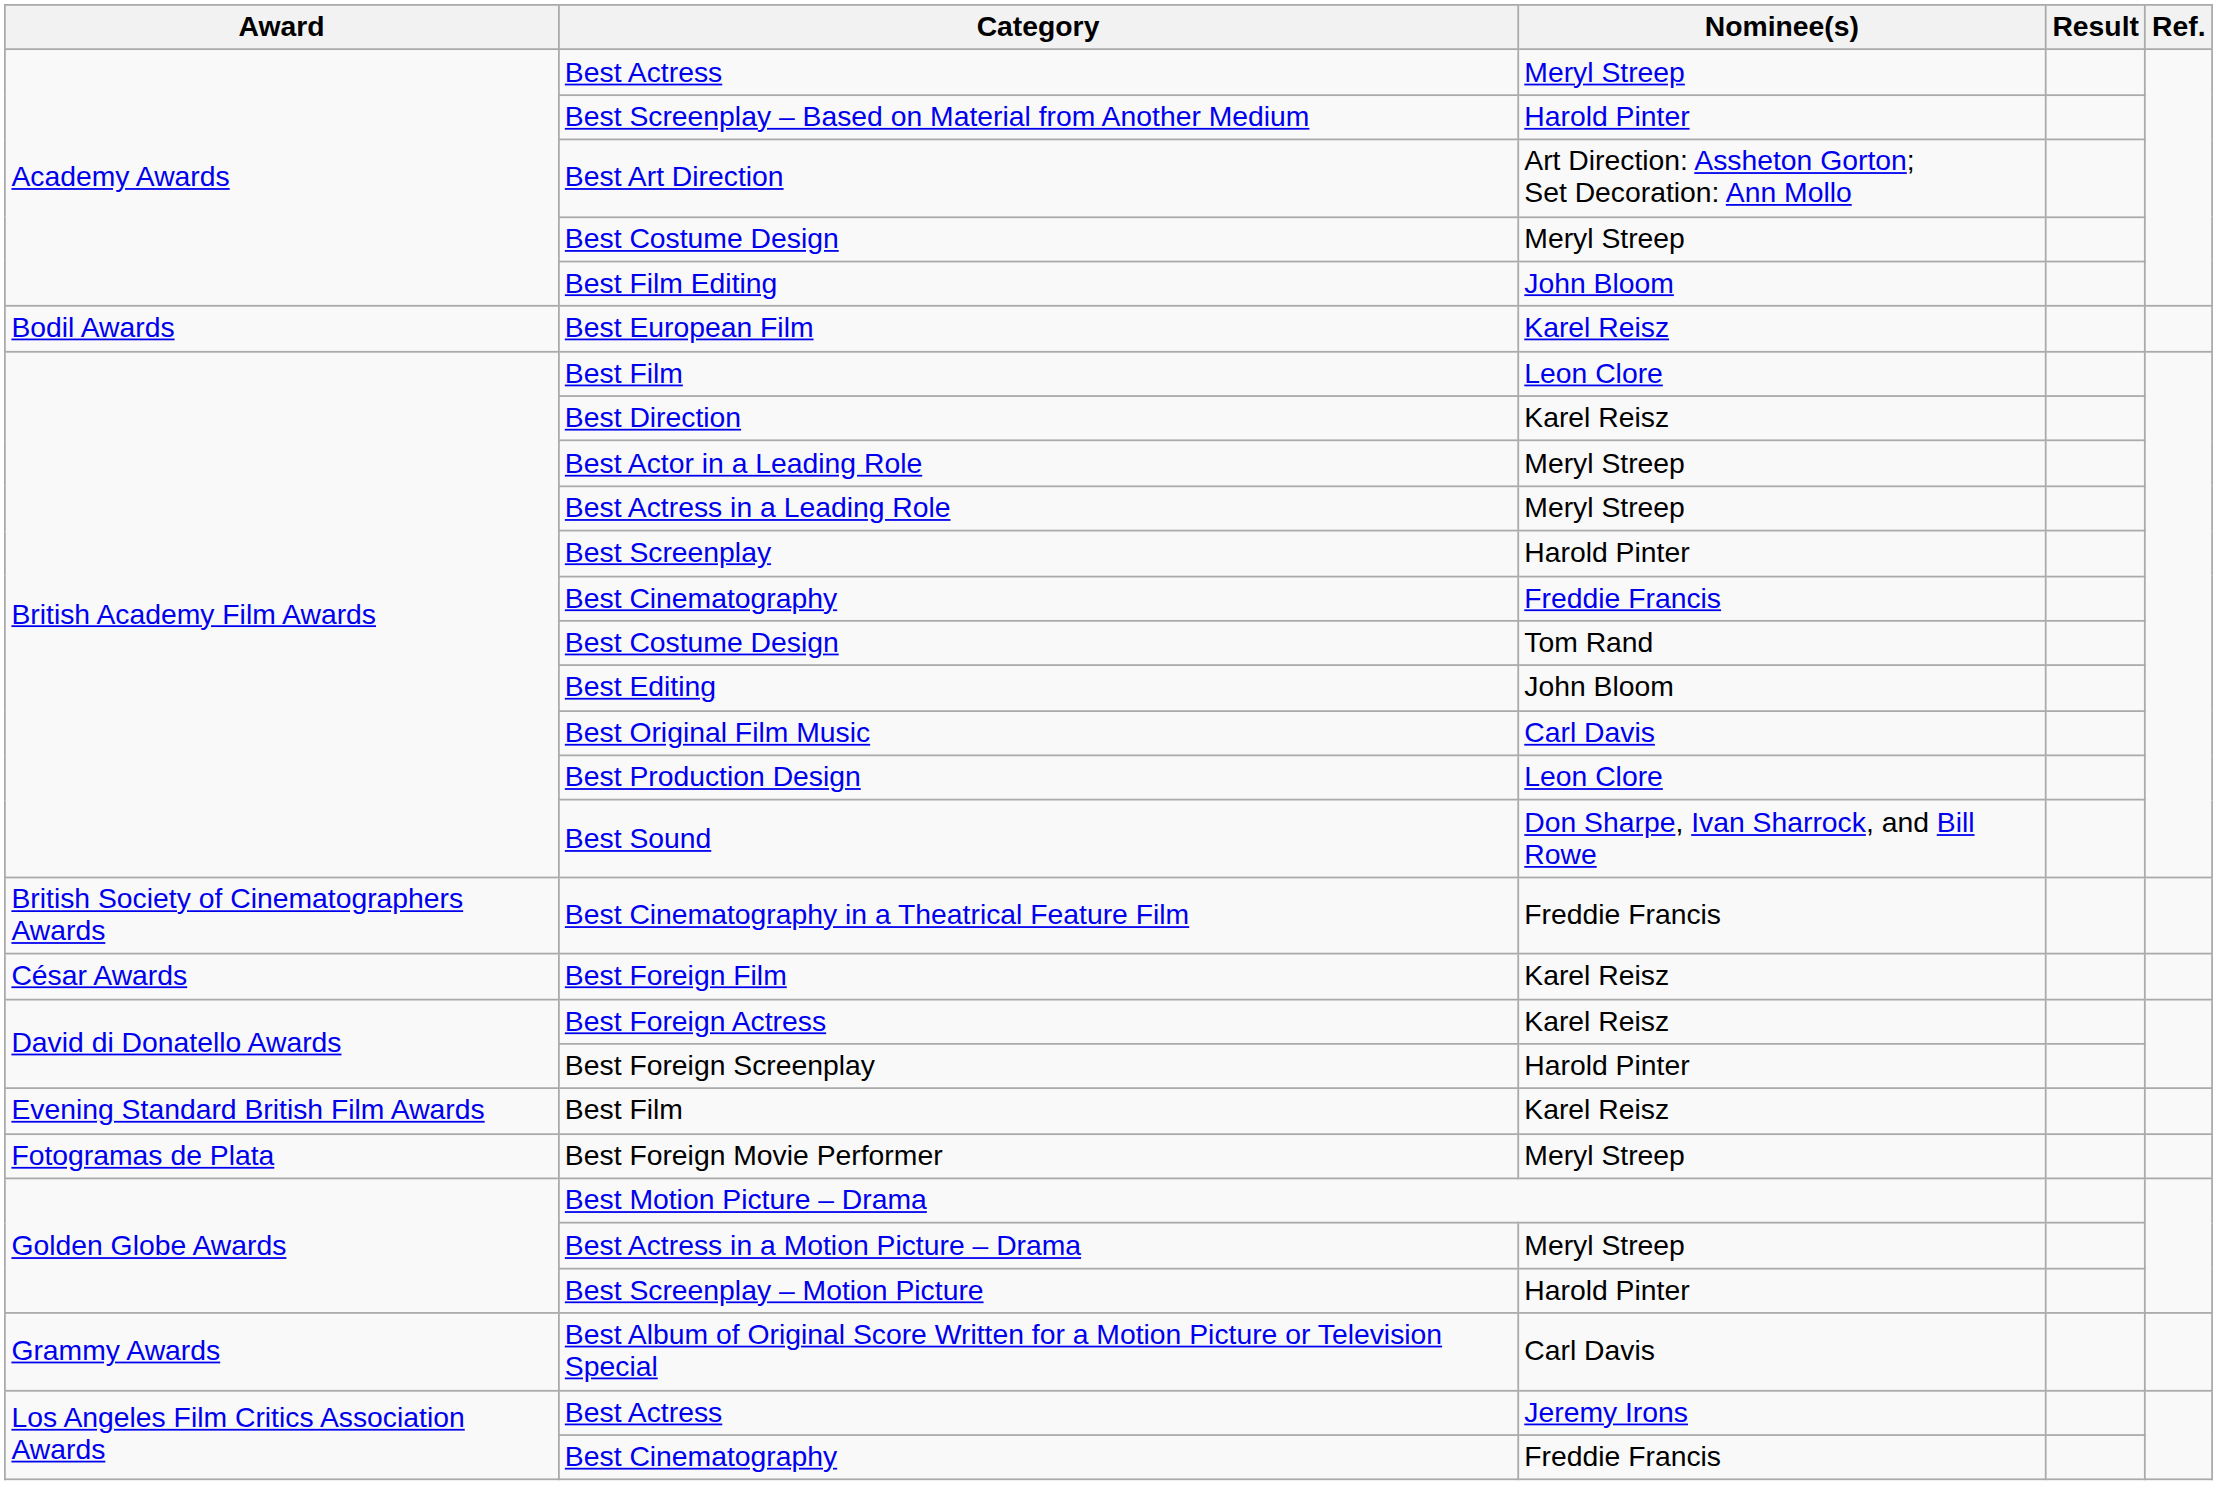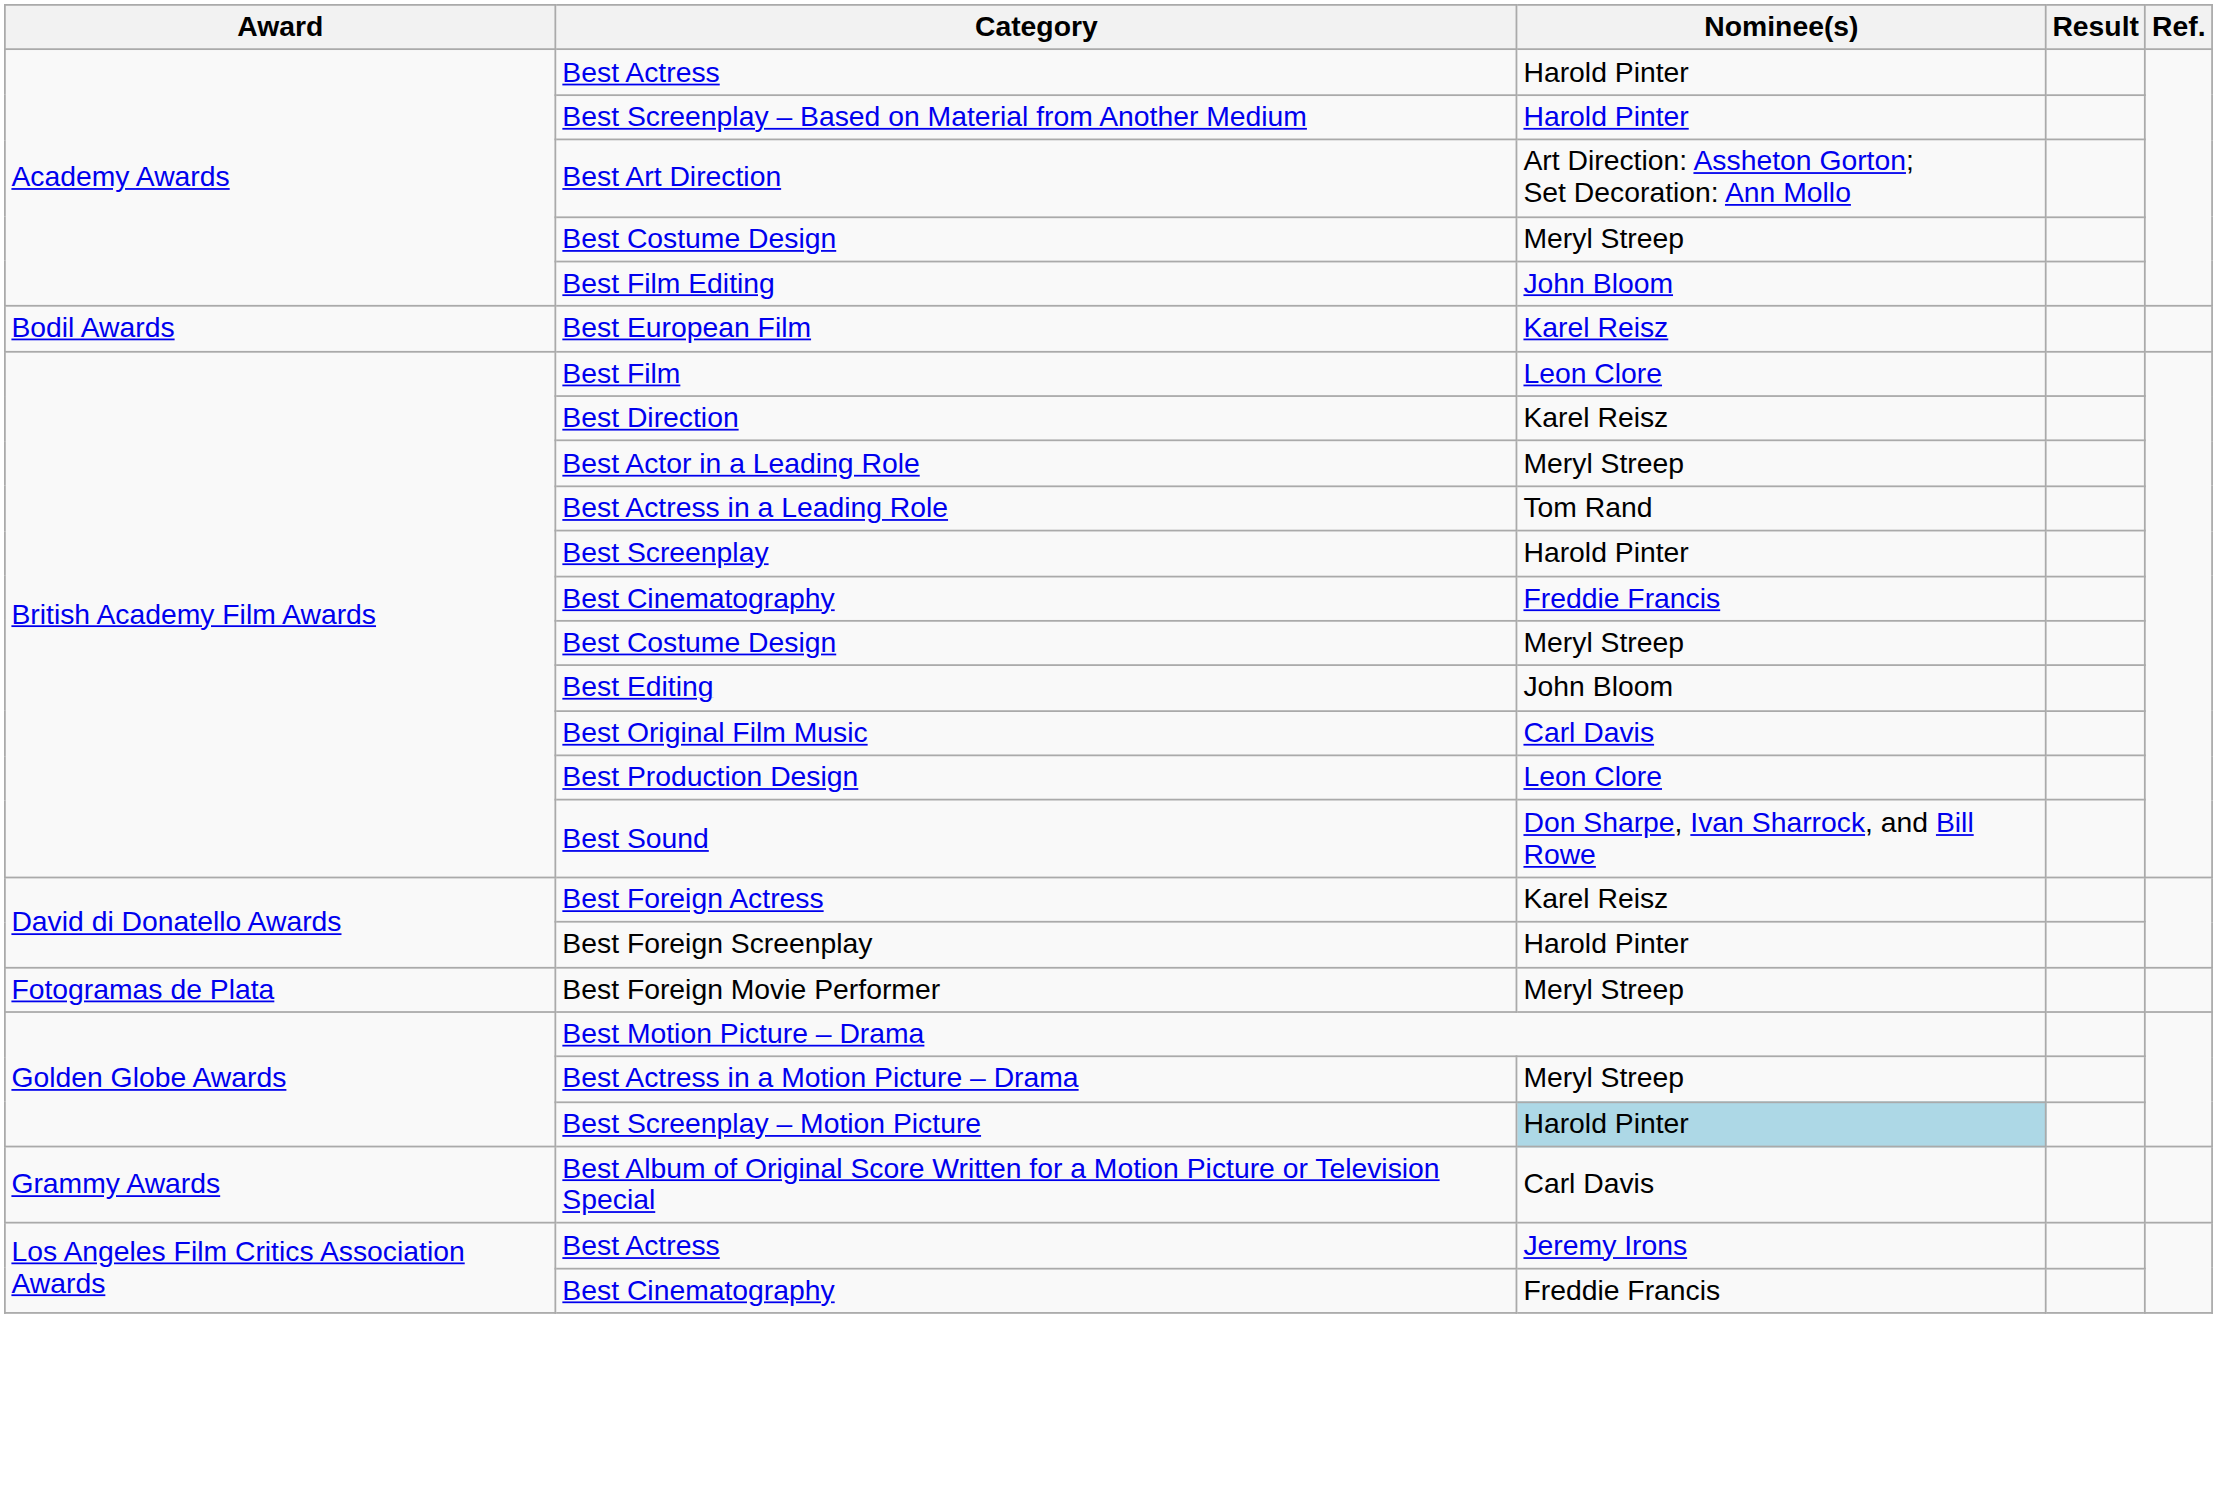 <table class="wikitable plainrowheaders">
 <tr>
 <th>Award</th>
 <th>Category</th>
 <th>Nominee(s)</th>
 <th>Result</th>
 <th>Ref.</th>
 </tr>
 <tr>
 <td rowspan="5"><a href='#'>Academy Awards</a></td>
 <td><a href='#'>Best Actress</a></td>
-<td><a href='#'>Meryl Streep</a></td>
+<td>Harold Pinter</td>
 <td></td>
 <td align="center" rowspan="5"> <br> </td>
 </tr>
 <tr>
 <td><a href='#'>Best Screenplay – Based on Material from Another Medium</a></td>
 <td><a href='#'>Harold Pinter</a></td>
 <td></td>
 </tr>
 <tr>
 <td><a href='#'>Best Art Direction</a></td>
 <td>Art Direction: <a href='#'>Assheton Gorton</a>; <br> Set Decoration: <a href='#'>Ann Mollo</a></td>
 <td></td>
 </tr>
 <tr>
 <td><a href='#'>Best Costume Design</a></td>
 <td>Meryl Streep</td>
 <td></td>
 </tr>
 <tr>
 <td><a href='#'>Best Film Editing</a></td>
 <td><a href='#'>John Bloom</a></td>
 <td></td>
 </tr>
 <tr>
 <td><a href='#'>Bodil Awards</a></td>
 <td><a href='#'>Best European Film</a></td>
 <td><a href='#'>Karel Reisz</a></td>
 <td></td>
 <td align="center"></td>
 </tr>
 <tr>
 <td rowspan="11"><a href='#'>British Academy Film Awards</a></td>
 <td><a href='#'>Best Film</a></td>
 <td><a href='#'>Leon Clore</a></td>
 <td></td>
 <td align="center" rowspan="11"></td>
 </tr>
 <tr>
 <td><a href='#'>Best Direction</a></td>
 <td>Karel Reisz</td>
 <td></td>
 </tr>
 <tr>
 <td><a href='#'>Best Actor in a Leading Role</a></td>
 <td>Meryl Streep</td>
 <td></td>
 </tr>
 <tr>
 <td><a href='#'>Best Actress in a Leading Role</a></td>
-<td>Meryl Streep</td>
+<td>Tom Rand</td>
 <td></td>
 </tr>
 <tr>
 <td><a href='#'>Best Screenplay</a></td>
 <td>Harold Pinter</td>
 <td></td>
 </tr>
 <tr>
 <td><a href='#'>Best Cinematography</a></td>
 <td><a href='#'>Freddie Francis</a></td>
 <td></td>
 </tr>
 <tr>
 <td><a href='#'>Best Costume Design</a></td>
-<td>Tom Rand</td>
+<td>Meryl Streep</td>
 <td></td>
 </tr>
 <tr>
 <td><a href='#'>Best Editing</a></td>
 <td>John Bloom</td>
 <td></td>
 </tr>
 <tr>
 <td><a href='#'>Best Original Film Music</a></td>
 <td><a href='#'>Carl Davis</a></td>
 <td></td>
 </tr>
 <tr>
 <td><a href='#'>Best Production Design</a></td>
 <td><a href='#'>Leon Clore</a></td>
 <td></td>
 </tr>
 <tr>
 <td><a href='#'>Best Sound</a></td>
 <td><a href='#'>Don Sharpe</a>, <a href='#'>Ivan Sharrock</a>, and <a href='#'>Bill Rowe</a></td>
 <td></td>
 </tr>
 <tr>
-<td><a href='#'>British Society of Cinematographers Awards</a></td>
-<td><a href='#'>Best Cinematography in a Theatrical Feature Film</a></td>
-<td>Freddie Francis</td>
-<td></td>
-<td align="center"></td>
-</tr>
-<tr>
-<td><a href='#'>César Awards</a></td>
-<td><a href='#'>Best Foreign Film</a></td>
-<td>Karel Reisz</td>
-<td></td>
-<td align="center"></td>
-</tr>
-<tr>
 <td rowspan="2"><a href='#'>David di Donatello Awards</a></td>
 <td><a href='#'>Best Foreign Actress</a></td>
 <td>Karel Reisz</td>
 <td></td>
 <td align="center" rowspan="2"></td>
 </tr>
 <tr>
 <td>Best Foreign Screenplay</td>
 <td>Harold Pinter</td>
 <td></td>
-</tr>
-<tr>
-<td><a href='#'>Evening Standard British Film Awards</a></td>
-<td>Best Film</td>
-<td>Karel Reisz</td>
-<td></td>
-<td align="center"></td>
 </tr>
 <tr>
 <td><a href='#'>Fotogramas de Plata</a></td>
 <td>Best Foreign Movie Performer</td>
 <td>Meryl Streep</td>
 <td></td>
 <td align="center"></td>
 </tr>
 <tr>
 <td rowspan="3"><a href='#'>Golden Globe Awards</a></td>
 <td colspan="2"><a href='#'>Best Motion Picture – Drama</a></td>
 <td></td>
 <td align="center" rowspan="3"></td>
 </tr>
 <tr>
 <td><a href='#'>Best Actress in a Motion Picture – Drama</a></td>
 <td>Meryl Streep</td>
 <td></td>
 </tr>
 <tr>
 <td><a href='#'>Best Screenplay – Motion Picture</a></td>
-<td>Harold Pinter</td>
+<td style="background: lightblue;">Harold Pinter</td>
 <td></td>
 </tr>
 <tr>
 <td><a href='#'>Grammy Awards</a></td>
 <td><a href='#'>Best Album of Original Score Written for a Motion Picture or Television Special</a></td>
 <td>Carl Davis</td>
 <td></td>
 <td align="center"></td>
 </tr>
 <tr>
 <td rowspan="2"><a href='#'>Los Angeles Film Critics Association Awards</a></td>
 <td><a href='#'>Best Actress</a></td>
 <td><a href='#'>Jeremy Irons</a></td>
 <td></td>
 <td align="center" rowspan="2"></td>
 </tr>
 <tr>
 <td><a href='#'>Best Cinematography</a></td>
 <td>Freddie Francis</td>
 <td></td>
 </tr>
 </table>
